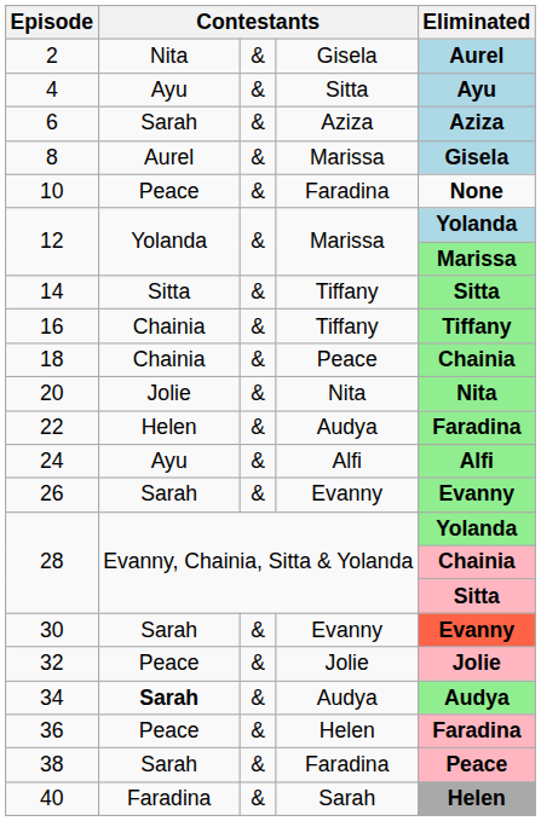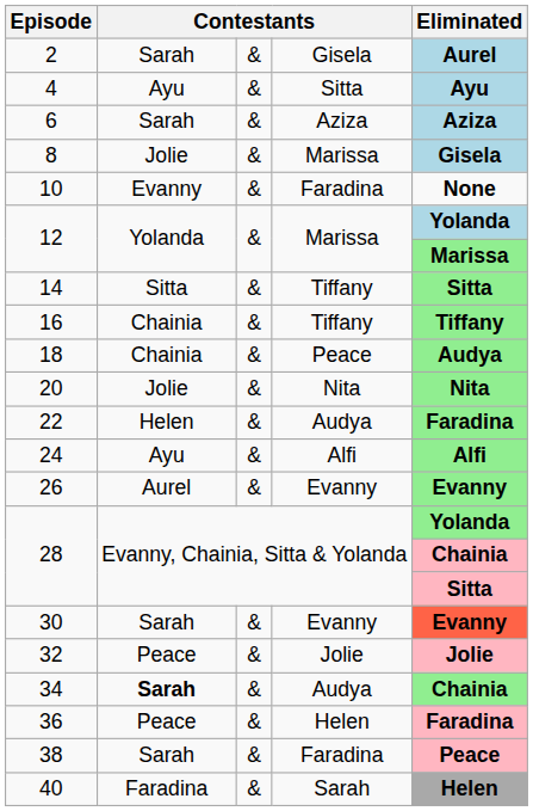 <table class="wikitable" border="2" style="text-align:center">
 <tr>
 <th>Episode</th>
 <th colspan="3">Contestants</th>
 <th>Eliminated</th>
 </tr>
 <tr>
 <td>2</td>
-<td>Nita</td>
+<td>Sarah</td>
 <td>&</td>
 <td>Gisela</td>
 <td style="background:lightblue"><strong>Aurel</strong></td>
 </tr>
 <tr>
 <td>4</td>
 <td>Ayu</td>
 <td>&</td>
 <td>Sitta</td>
 <td style="background:lightblue"><strong>Ayu</strong></td>
 </tr>
 <tr>
 <td>6</td>
 <td>Sarah</td>
 <td>&</td>
 <td>Aziza</td>
 <td style="background:lightblue"><strong>Aziza</strong></td>
 </tr>
 <tr>
 <td>8</td>
-<td>Aurel</td>
+<td>Jolie</td>
 <td>&</td>
 <td>Marissa</td>
 <td style="background:lightblue"><strong>Gisela</strong></td>
 </tr>
 <tr>
 <td>10</td>
-<td>Peace</td>
+<td>Evanny</td>
 <td>&</td>
 <td>Faradina</td>
 <td><strong>None</strong></td>
 </tr>
 <tr>
 <td rowspan="2">12</td>
 <td rowspan="2">Yolanda</td>
 <td rowspan="2">&</td>
 <td rowspan="2">Marissa</td>
 <td style="background:lightblue;"><strong>Yolanda</strong></td>
 </tr>
 <tr>
 <td style="background:lightgreen;"><strong>Marissa</strong></td>
 </tr>
 <tr>
 <td>14</td>
 <td>Sitta</td>
 <td>&</td>
 <td>Tiffany</td>
 <td style="background:lightgreen;"><strong>Sitta</strong></td>
 </tr>
 <tr>
 <td>16</td>
 <td>Chainia</td>
 <td>&</td>
 <td>Tiffany</td>
 <td style="background:lightgreen;"><strong>Tiffany</strong></td>
 </tr>
 <tr>
 <td>18</td>
 <td>Chainia</td>
 <td>&</td>
 <td>Peace</td>
-<td style="background:lightgreen;"><strong>Chainia</strong></td>
+<td style="background:lightgreen;"><strong>Audya</strong></td>
 </tr>
 <tr>
 <td>20</td>
 <td>Jolie</td>
 <td>&</td>
 <td>Nita</td>
 <td style="background:lightgreen;"><strong>Nita</strong></td>
 </tr>
 <tr>
 <td>22</td>
 <td>Helen</td>
 <td>&</td>
 <td>Audya</td>
 <td style="background:lightgreen;"><strong>Faradina</strong></td>
 </tr>
 <tr>
 <td>24</td>
 <td>Ayu</td>
 <td>&</td>
 <td>Alfi</td>
 <td style="background:lightgreen;"><strong>Alfi</strong></td>
 </tr>
 <tr>
 <td>26</td>
-<td>Sarah</td>
+<td>Aurel</td>
 <td>&</td>
 <td>Evanny</td>
 <td style="background:lightgreen;"><strong>Evanny</strong></td>
 </tr>
 <tr>
 <td rowspan="3">28</td>
 <td colspan="3" rowspan="3">Evanny, Chainia, Sitta & Yolanda</td>
 <td style="background:lightgreen"><strong>Yolanda</strong></td>
 </tr>
 <tr>
 <td style="background:lightpink"><strong>Chainia</strong></td>
 </tr>
 <tr>
 <td style="background:lightpink"><strong>Sitta</strong></td>
 </tr>
 <tr>
 <td>30</td>
 <td>Sarah</td>
 <td>&</td>
 <td>Evanny</td>
 <td style="background:tomato"><strong>Evanny</strong></td>
 </tr>
 <tr>
 <td>32</td>
 <td>Peace</td>
 <td>&</td>
 <td>Jolie</td>
 <td style="background:lightpink"><strong>Jolie</strong></td>
 </tr>
 <tr>
 <td>34</td>
 <td><strong>Sarah</strong></td>
 <td>&</td>
 <td>Audya</td>
-<td style="background:lightgreen;"><strong>Audya</strong></td>
+<td style="background:lightgreen;"><strong>Chainia</strong></td>
 </tr>
 <tr>
 <td>36</td>
 <td>Peace</td>
 <td>&</td>
 <td>Helen</td>
 <td style="background:lightpink"><strong>Faradina</strong></td>
 </tr>
 <tr>
 <td>38</td>
 <td>Sarah</td>
 <td>&</td>
 <td>Faradina</td>
 <td style="background:lightpink"><strong>Peace</strong></td>
 </tr>
 <tr>
 <td>40</td>
 <td>Faradina</td>
 <td>&</td>
 <td>Sarah</td>
 <td style="background:darkgrey"><strong>Helen</strong></td>
 </tr>
 </table>
